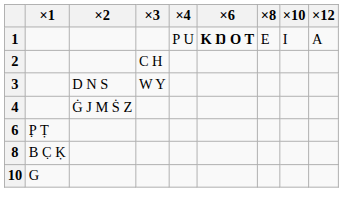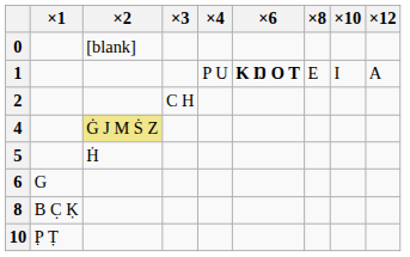 <table class="wikitable floatright">
 <tr>
 <th></th>
 <th>×1</th>
 <th>×2</th>
 <th>×3</th>
 <th>×4</th>
 <th>×6</th>
 <th>×8</th>
 <th>×10</th>
 <th>×12</th>
+</tr>
+<tr>
+<th>0</th>
+<td></td>
+<td>[blank]</td>
+<td></td>
+<td></td>
+<td></td>
+<td></td>
+<td></td>
+<td></td>
 </tr>
 <tr>
 <th>1</th>
 <td></td>
 <td></td>
 <td></td>
 <td>P U</td>
 <td><strong>K Ŋ O T</strong></td>
 <td>E</td>
 <td>I</td>
 <td>A</td>
 </tr>
 <tr>
 <th>2</th>
 <td></td>
 <td></td>
 <td>C H</td>
 <td></td>
 <td></td>
 <td></td>
 <td></td>
 <td></td>
 </tr>
 <tr>
-<th>3</th>
+<th>4</th>
 <td></td>
-<td>D N S</td>
-<td>W Y</td>
+<td style="background: khaki;">Ġ J M Ṡ Z</td>
+<td></td>
 <td></td>
 <td></td>
 <td></td>
 <td></td>
 <td></td>
 </tr>
 <tr>
-<th>4</th>
+<th>5</th>
 <td></td>
-<td>Ġ J M Ṡ Z</td>
+<td>Ḣ</td>
 <td></td>
 <td></td>
 <td></td>
 <td></td>
 <td></td>
 <td></td>
 </tr>
 <tr>
 <th>6</th>
-<td>P̣ Ṭ</td>
+<td>G</td>
 <td></td>
 <td></td>
 <td></td>
 <td></td>
 <td></td>
 <td></td>
 <td></td>
 </tr>
 <tr>
 <th>8</th>
 <td>B C̣ Ḳ</td>
 <td></td>
 <td></td>
 <td></td>
 <td></td>
 <td></td>
 <td></td>
 <td></td>
 </tr>
 <tr>
 <th>10</th>
-<td>G</td>
+<td>P̣ Ṭ</td>
 <td></td>
 <td></td>
 <td></td>
 <td></td>
 <td></td>
 <td></td>
 <td></td>
 </tr>
 </table>
